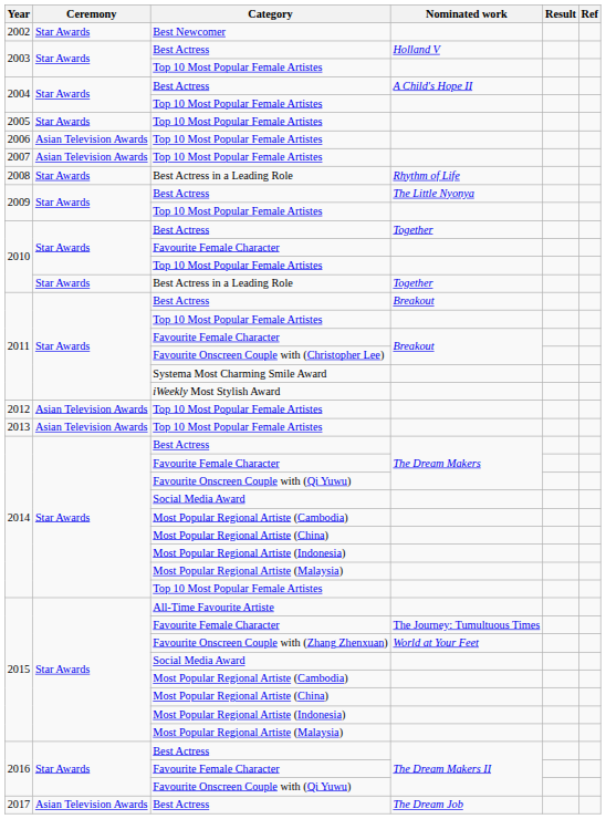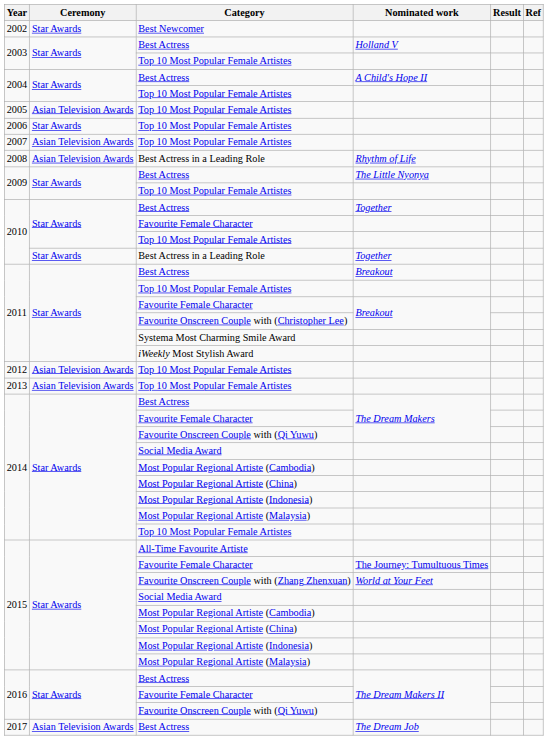 <table class="wikitable sortable">
 <tr>
 <th>Year</th>
 <th>Ceremony</th>
 <th>Category</th>
 <th>Nominated work</th>
 <th>Result</th>
 <th>Ref</th>
 </tr>
 <tr>
 <td>2002</td>
 <td><a href='#'>Star Awards</a></td>
 <td><a href='#'>Best Newcomer</a></td>
 <td></td>
 <td></td>
 <td></td>
 </tr>
 <tr>
 <td rowspan="2">2003</td>
 <td rowspan="2"><a href='#'>Star Awards</a></td>
 <td><a href='#'>Best Actress</a></td>
 <td><em><a href='#'>Holland V</a></em> </td>
 <td></td>
 <td></td>
 </tr>
 <tr>
 <td><a href='#'>Top 10 Most Popular Female Artistes</a></td>
 <td></td>
 <td></td>
 <td></td>
 </tr>
 <tr>
 <td rowspan="2">2004</td>
 <td rowspan="2"><a href='#'>Star Awards</a></td>
 <td><a href='#'>Best Actress</a></td>
 <td><em><a href='#'>A Child's Hope II</a></em> </td>
 <td></td>
 <td></td>
 </tr>
 <tr>
 <td><a href='#'>Top 10 Most Popular Female Artistes</a></td>
 <td></td>
 <td></td>
 <td></td>
 </tr>
 <tr>
 <td>2005</td>
-<td><a href='#'>Star Awards</a></td>
+<td><a href='#'>Asian Television Awards</a></td>
 <td><a href='#'>Top 10 Most Popular Female Artistes</a></td>
 <td></td>
 <td></td>
 <td></td>
 </tr>
 <tr>
 <td>2006</td>
-<td><a href='#'>Asian Television Awards</a></td>
+<td><a href='#'>Star Awards</a></td>
 <td><a href='#'>Top 10 Most Popular Female Artistes</a></td>
 <td></td>
 <td></td>
 <td></td>
 </tr>
 <tr>
 <td>2007</td>
 <td><a href='#'>Asian Television Awards</a></td>
 <td><a href='#'>Top 10 Most Popular Female Artistes</a></td>
 <td></td>
 <td></td>
 <td></td>
 </tr>
 <tr>
 <td>2008</td>
-<td><a href='#'>Star Awards</a></td>
+<td><a href='#'>Asian Television Awards</a></td>
 <td>Best Actress in a Leading Role</td>
 <td><em><a href='#'>Rhythm of Life</a></em> </td>
 <td></td>
 <td></td>
 </tr>
 <tr>
 <td rowspan="2">2009</td>
 <td rowspan="2"><a href='#'>Star Awards</a></td>
 <td><a href='#'>Best Actress</a></td>
 <td><em><a href='#'>The Little Nyonya</a></em> </td>
 <td></td>
 <td></td>
 </tr>
 <tr>
 <td><a href='#'>Top 10 Most Popular Female Artistes</a></td>
 <td></td>
 <td></td>
 <td></td>
 </tr>
 <tr>
 <td rowspan="4">2010</td>
 <td rowspan="3"><a href='#'>Star Awards</a></td>
 <td><a href='#'>Best Actress</a></td>
 <td><em><a href='#'>Together</a></em> </td>
 <td></td>
 <td></td>
 </tr>
 <tr>
 <td><a href='#'>Favourite Female Character</a></td>
 <td></td>
 <td></td>
 <td></td>
 </tr>
 <tr>
 <td><a href='#'>Top 10 Most Popular Female Artistes</a></td>
 <td></td>
 <td></td>
 <td></td>
 </tr>
 <tr>
 <td><a href='#'>Star Awards</a></td>
 <td>Best Actress in a Leading Role</td>
 <td><em><a href='#'>Together</a></em> </td>
 <td></td>
 <td></td>
 </tr>
 <tr>
 <td rowspan="6">2011</td>
 <td rowspan="6"><a href='#'>Star Awards</a></td>
 <td><a href='#'>Best Actress</a></td>
 <td><em><a href='#'>Breakout</a></em> </td>
 <td></td>
 <td></td>
 </tr>
 <tr>
 <td><a href='#'>Top 10 Most Popular Female Artistes</a></td>
 <td></td>
 <td></td>
 <td></td>
 </tr>
 <tr>
 <td><a href='#'>Favourite Female Character</a></td>
 <td rowspan="2"><em><a href='#'>Breakout</a></em> </td>
 <td></td>
 <td></td>
 </tr>
 <tr>
 <td><a href='#'>Favourite Onscreen Couple</a> with (<a href='#'>Christopher Lee</a>)</td>
 <td></td>
 <td></td>
 </tr>
 <tr>
 <td>Systema Most Charming Smile Award</td>
 <td></td>
 <td></td>
 <td></td>
 </tr>
 <tr>
 <td><em>iWeekly</em> Most Stylish Award</td>
 <td></td>
 <td></td>
 <td></td>
 </tr>
 <tr>
 <td>2012</td>
 <td><a href='#'>Asian Television Awards</a></td>
 <td><a href='#'>Top 10 Most Popular Female Artistes</a></td>
 <td></td>
 <td></td>
 <td></td>
 </tr>
 <tr>
 <td>2013</td>
 <td><a href='#'>Asian Television Awards</a></td>
 <td><a href='#'>Top 10 Most Popular Female Artistes</a></td>
 <td></td>
 <td></td>
 <td></td>
 </tr>
 <tr>
 <td rowspan="9">2014</td>
 <td rowspan="9"><a href='#'>Star Awards</a></td>
 <td><a href='#'>Best Actress</a></td>
 <td rowspan="3"><em><a href='#'>The Dream Makers</a></em> </td>
 <td></td>
 <td></td>
 </tr>
 <tr>
 <td><a href='#'>Favourite Female Character</a></td>
 <td></td>
 <td></td>
 </tr>
 <tr>
 <td><a href='#'>Favourite Onscreen Couple</a> with (<a href='#'>Qi Yuwu</a>)</td>
 <td></td>
 <td></td>
 </tr>
 <tr>
 <td><a href='#'>Social Media Award</a></td>
 <td></td>
 <td></td>
 <td></td>
 </tr>
 <tr>
 <td><a href='#'>Most Popular Regional Artiste</a> (<a href='#'>Cambodia</a>)</td>
 <td></td>
 <td></td>
 <td></td>
 </tr>
 <tr>
 <td><a href='#'>Most Popular Regional Artiste</a> (<a href='#'>China</a>)</td>
 <td></td>
 <td></td>
 <td></td>
 </tr>
 <tr>
 <td><a href='#'>Most Popular Regional Artiste</a> (<a href='#'>Indonesia</a>)</td>
 <td></td>
 <td></td>
 <td></td>
 </tr>
 <tr>
 <td><a href='#'>Most Popular Regional Artiste</a> (<a href='#'>Malaysia</a>)</td>
 <td></td>
 <td></td>
 <td></td>
 </tr>
 <tr>
 <td><a href='#'>Top 10 Most Popular Female Artistes</a></td>
 <td></td>
 <td></td>
 <td></td>
 </tr>
 <tr>
 <td rowspan="8">2015</td>
 <td rowspan="8"><a href='#'>Star Awards</a></td>
 <td><a href='#'>All-Time Favourite Artiste</a></td>
 <td></td>
 <td></td>
 <td></td>
 </tr>
 <tr>
 <td><a href='#'>Favourite Female Character</a></td>
 <td><a href='#'>The Journey: Tumultuous Times</a> </td>
 <td></td>
 <td></td>
 </tr>
 <tr>
 <td><a href='#'>Favourite Onscreen Couple</a> with (<a href='#'>Zhang Zhenxuan</a>)</td>
 <td><em><a href='#'>World at Your Feet</a> </em> </td>
 <td></td>
 <td></td>
 </tr>
 <tr>
 <td><a href='#'>Social Media Award</a></td>
 <td></td>
 <td></td>
 <td></td>
 </tr>
 <tr>
 <td><a href='#'>Most Popular Regional Artiste</a> (<a href='#'>Cambodia</a>)</td>
 <td></td>
 <td></td>
 <td></td>
 </tr>
 <tr>
 <td><a href='#'>Most Popular Regional Artiste</a> (<a href='#'>China</a>)</td>
 <td></td>
 <td></td>
 <td></td>
 </tr>
 <tr>
 <td><a href='#'>Most Popular Regional Artiste</a> (<a href='#'>Indonesia</a>)</td>
 <td></td>
 <td></td>
 <td></td>
 </tr>
 <tr>
 <td><a href='#'>Most Popular Regional Artiste</a> (<a href='#'>Malaysia</a>)</td>
 <td></td>
 <td></td>
 <td></td>
 </tr>
 <tr>
 <td rowspan="3">2016</td>
 <td rowspan="3"><a href='#'>Star Awards</a></td>
 <td><a href='#'>Best Actress</a></td>
 <td rowspan="3"><em><a href='#'>The Dream Makers II</a></em> </td>
 <td></td>
 <td></td>
 </tr>
 <tr>
 <td><a href='#'>Favourite Female Character</a></td>
 <td></td>
 <td></td>
 </tr>
 <tr>
 <td><a href='#'>Favourite Onscreen Couple</a> with (<a href='#'>Qi Yuwu</a>)</td>
 <td></td>
 <td></td>
 </tr>
 <tr>
 <td>2017</td>
 <td><a href='#'>Asian Television Awards</a></td>
 <td><a href='#'>Best Actress</a></td>
 <td><em><a href='#'>The Dream Job</a></em> </td>
 <td></td>
 <td></td>
 </tr>
 </table>
